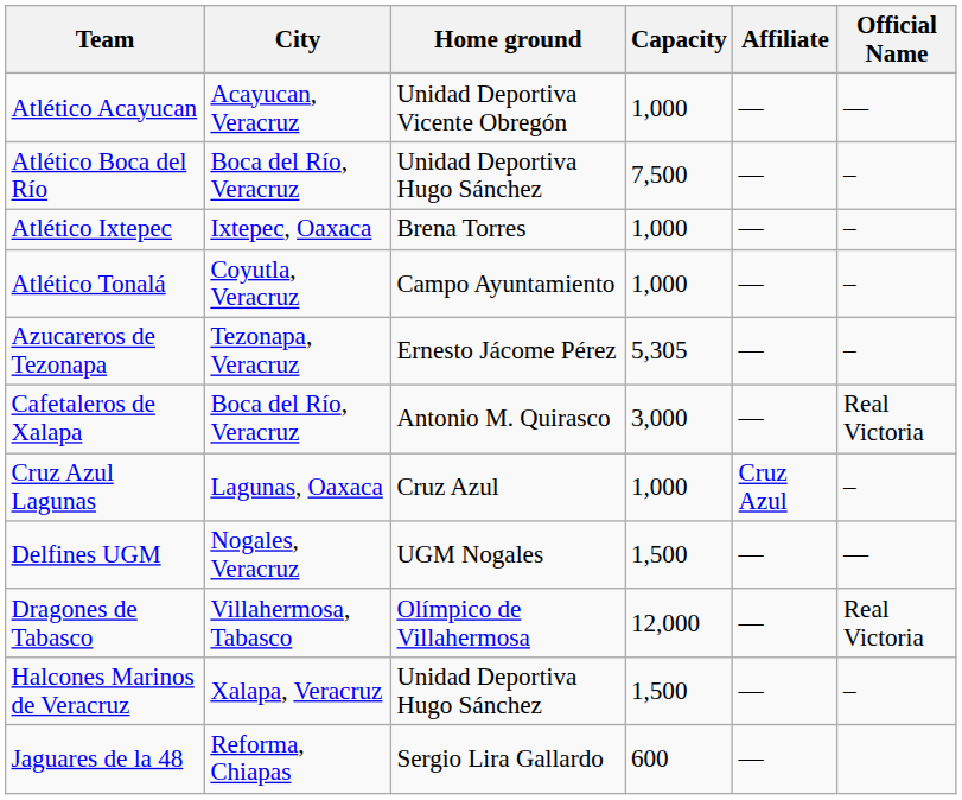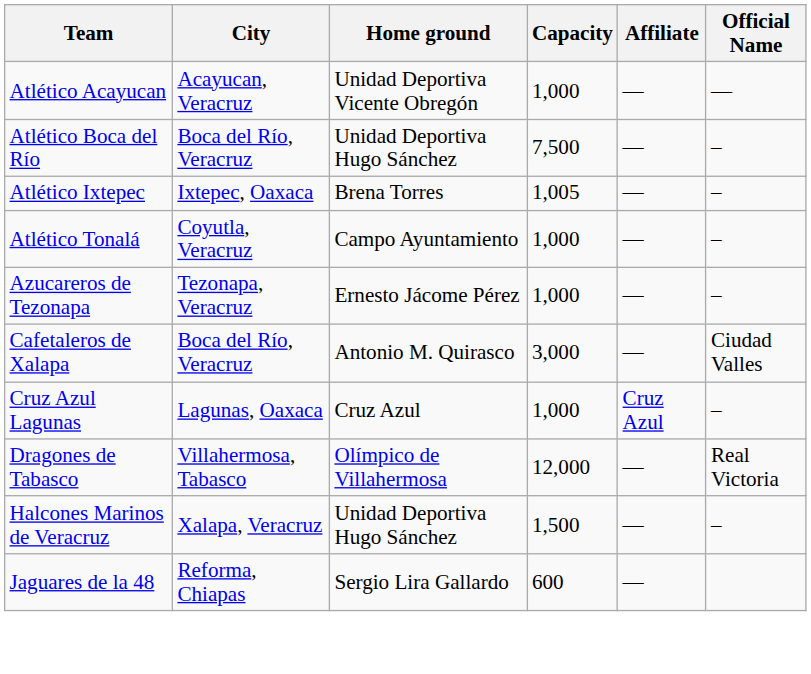 <table class="wikitable sortable">
 <tr>
 <th>Team</th>
 <th>City</th>
 <th>Home ground</th>
 <th>Capacity</th>
 <th>Affiliate</th>
 <th>Official Name</th>
 </tr>
 <tr>
 <td><a href='#'>Atlético Acayucan</a></td>
 <td><a href='#'>Acayucan</a>, <a href='#'>Veracruz</a></td>
 <td>Unidad Deportiva Vicente Obregón</td>
 <td>1,000</td>
 <td>—</td>
 <td>—</td>
 </tr>
 <tr>
 <td><a href='#'>Atlético Boca del Río</a></td>
 <td><a href='#'>Boca del Río</a>, <a href='#'>Veracruz</a></td>
 <td>Unidad Deportiva Hugo Sánchez</td>
 <td>7,500</td>
 <td>—</td>
 <td>–</td>
 </tr>
 <tr>
 <td><a href='#'>Atlético Ixtepec</a></td>
 <td><a href='#'>Ixtepec</a>, <a href='#'>Oaxaca</a></td>
 <td>Brena Torres</td>
-<td>1,000</td>
+<td>1,005</td>
 <td>—</td>
 <td>–</td>
 </tr>
 <tr>
 <td><a href='#'>Atlético Tonalá</a></td>
 <td><a href='#'>Coyutla</a>, <a href='#'>Veracruz</a></td>
 <td>Campo Ayuntamiento</td>
 <td>1,000</td>
 <td>—</td>
 <td>–</td>
 </tr>
 <tr>
 <td><a href='#'>Azucareros de Tezonapa</a></td>
 <td><a href='#'>Tezonapa</a>, <a href='#'>Veracruz</a></td>
 <td>Ernesto Jácome Pérez</td>
-<td>5,305</td>
+<td>1,000</td>
 <td>—</td>
 <td>–</td>
 </tr>
 <tr>
 <td><a href='#'>Cafetaleros de Xalapa</a></td>
 <td><a href='#'>Boca del Río</a>, <a href='#'>Veracruz</a></td>
 <td>Antonio M. Quirasco</td>
 <td>3,000</td>
 <td>—</td>
-<td>Real Victoria</td>
+<td>Ciudad Valles</td>
 </tr>
 <tr>
 <td><a href='#'>Cruz Azul Lagunas</a></td>
 <td><a href='#'>Lagunas</a>, <a href='#'>Oaxaca</a></td>
 <td>Cruz Azul</td>
 <td>1,000</td>
 <td><a href='#'>Cruz Azul</a></td>
 <td>–</td>
-</tr>
-<tr>
-<td><a href='#'>Delfines UGM</a></td>
-<td><a href='#'>Nogales</a>, <a href='#'>Veracruz</a></td>
-<td>UGM Nogales</td>
-<td>1,500</td>
-<td>—</td>
-<td>—</td>
 </tr>
 <tr>
 <td><a href='#'>Dragones de Tabasco</a></td>
 <td><a href='#'>Villahermosa</a>, <a href='#'>Tabasco</a></td>
 <td><a href='#'>Olímpico de Villahermosa</a></td>
 <td>12,000</td>
 <td>—</td>
 <td>Real Victoria</td>
 </tr>
 <tr>
 <td><a href='#'>Halcones Marinos de Veracruz</a></td>
 <td><a href='#'>Xalapa</a>, <a href='#'>Veracruz</a></td>
 <td>Unidad Deportiva Hugo Sánchez</td>
 <td>1,500</td>
 <td>—</td>
 <td>–</td>
 </tr>
 <tr>
 <td><a href='#'>Jaguares de la 48</a></td>
 <td><a href='#'>Reforma</a>, <a href='#'>Chiapas</a></td>
 <td>Sergio Lira Gallardo</td>
 <td>600</td>
 <td>—</td>
 </tr>
 </table>
